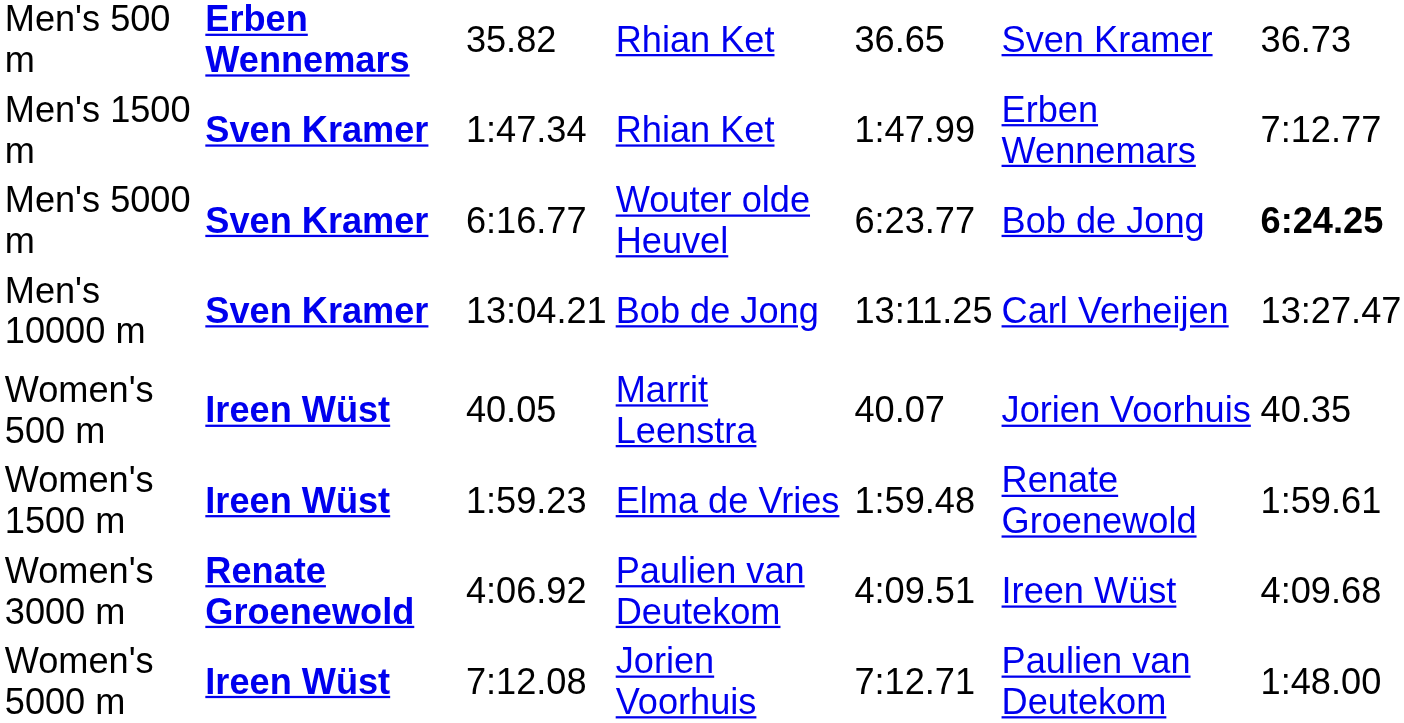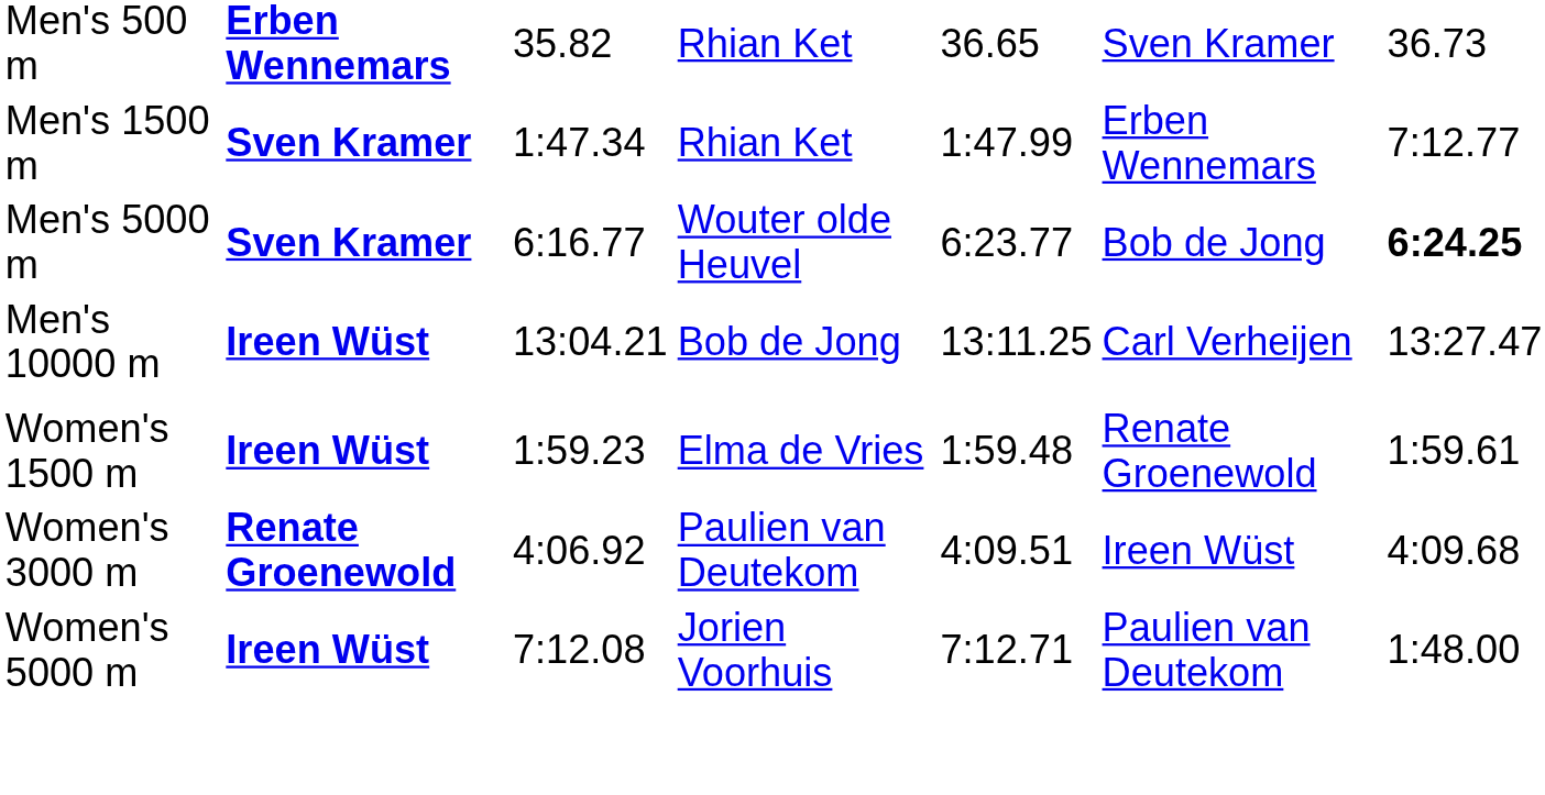 <table>
 <tr>
 <td>Men's 500 m</td>
 <td><strong><a href='#'>Erben Wennemars</a></strong></td>
 <td>35.82</td>
 <td><a href='#'>Rhian Ket</a></td>
 <td>36.65</td>
 <td><a href='#'>Sven Kramer</a></td>
 <td>36.73</td>
 </tr>
 <tr>
 <td>Men's 1500 m</td>
 <td><strong><a href='#'>Sven Kramer</a></strong></td>
 <td>1:47.34</td>
 <td><a href='#'>Rhian Ket</a></td>
 <td>1:47.99</td>
 <td><a href='#'>Erben Wennemars</a></td>
 <td>7:12.77</td>
 </tr>
 <tr>
 <td>Men's 5000 m</td>
 <td><strong><a href='#'>Sven Kramer</a></strong></td>
 <td>6:16.77</td>
 <td><a href='#'>Wouter olde Heuvel</a></td>
 <td>6:23.77</td>
 <td><a href='#'>Bob de Jong</a></td>
 <td><strong>6:24.25</strong></td>
 </tr>
 <tr>
 <td>Men's 10000 m</td>
-<td><strong><a href='#'>Sven Kramer</a></strong></td>
+<td><strong><a href='#'>Ireen Wüst</a></strong></td>
 <td>13:04.21</td>
 <td><a href='#'>Bob de Jong</a></td>
 <td>13:11.25</td>
 <td><a href='#'>Carl Verheijen</a></td>
 <td>13:27.47</td>
 </tr>
 <tr>
 <td colspan=7></td>
-</tr>
-<tr>
-<td>Women's 500 m</td>
-<td><strong><a href='#'>Ireen Wüst</a></strong></td>
-<td>40.05</td>
-<td><a href='#'>Marrit Leenstra</a></td>
-<td>40.07</td>
-<td><a href='#'>Jorien Voorhuis</a></td>
-<td>40.35</td>
 </tr>
 <tr>
 <td>Women's 1500 m</td>
 <td><strong><a href='#'>Ireen Wüst</a></strong></td>
 <td>1:59.23</td>
 <td><a href='#'>Elma de Vries</a></td>
 <td>1:59.48</td>
 <td><a href='#'>Renate Groenewold</a></td>
 <td>1:59.61</td>
 </tr>
 <tr>
 <td>Women's 3000 m</td>
 <td><strong><a href='#'>Renate Groenewold</a></strong></td>
 <td>4:06.92</td>
 <td><a href='#'>Paulien van Deutekom</a></td>
 <td>4:09.51</td>
 <td><a href='#'>Ireen Wüst</a></td>
 <td>4:09.68</td>
 </tr>
 <tr>
 <td>Women's 5000 m</td>
 <td><strong><a href='#'>Ireen Wüst</a></strong></td>
 <td>7:12.08</td>
 <td><a href='#'>Jorien Voorhuis</a></td>
 <td>7:12.71</td>
 <td><a href='#'>Paulien van Deutekom</a></td>
 <td>1:48.00</td>
 </tr>
 </table>
